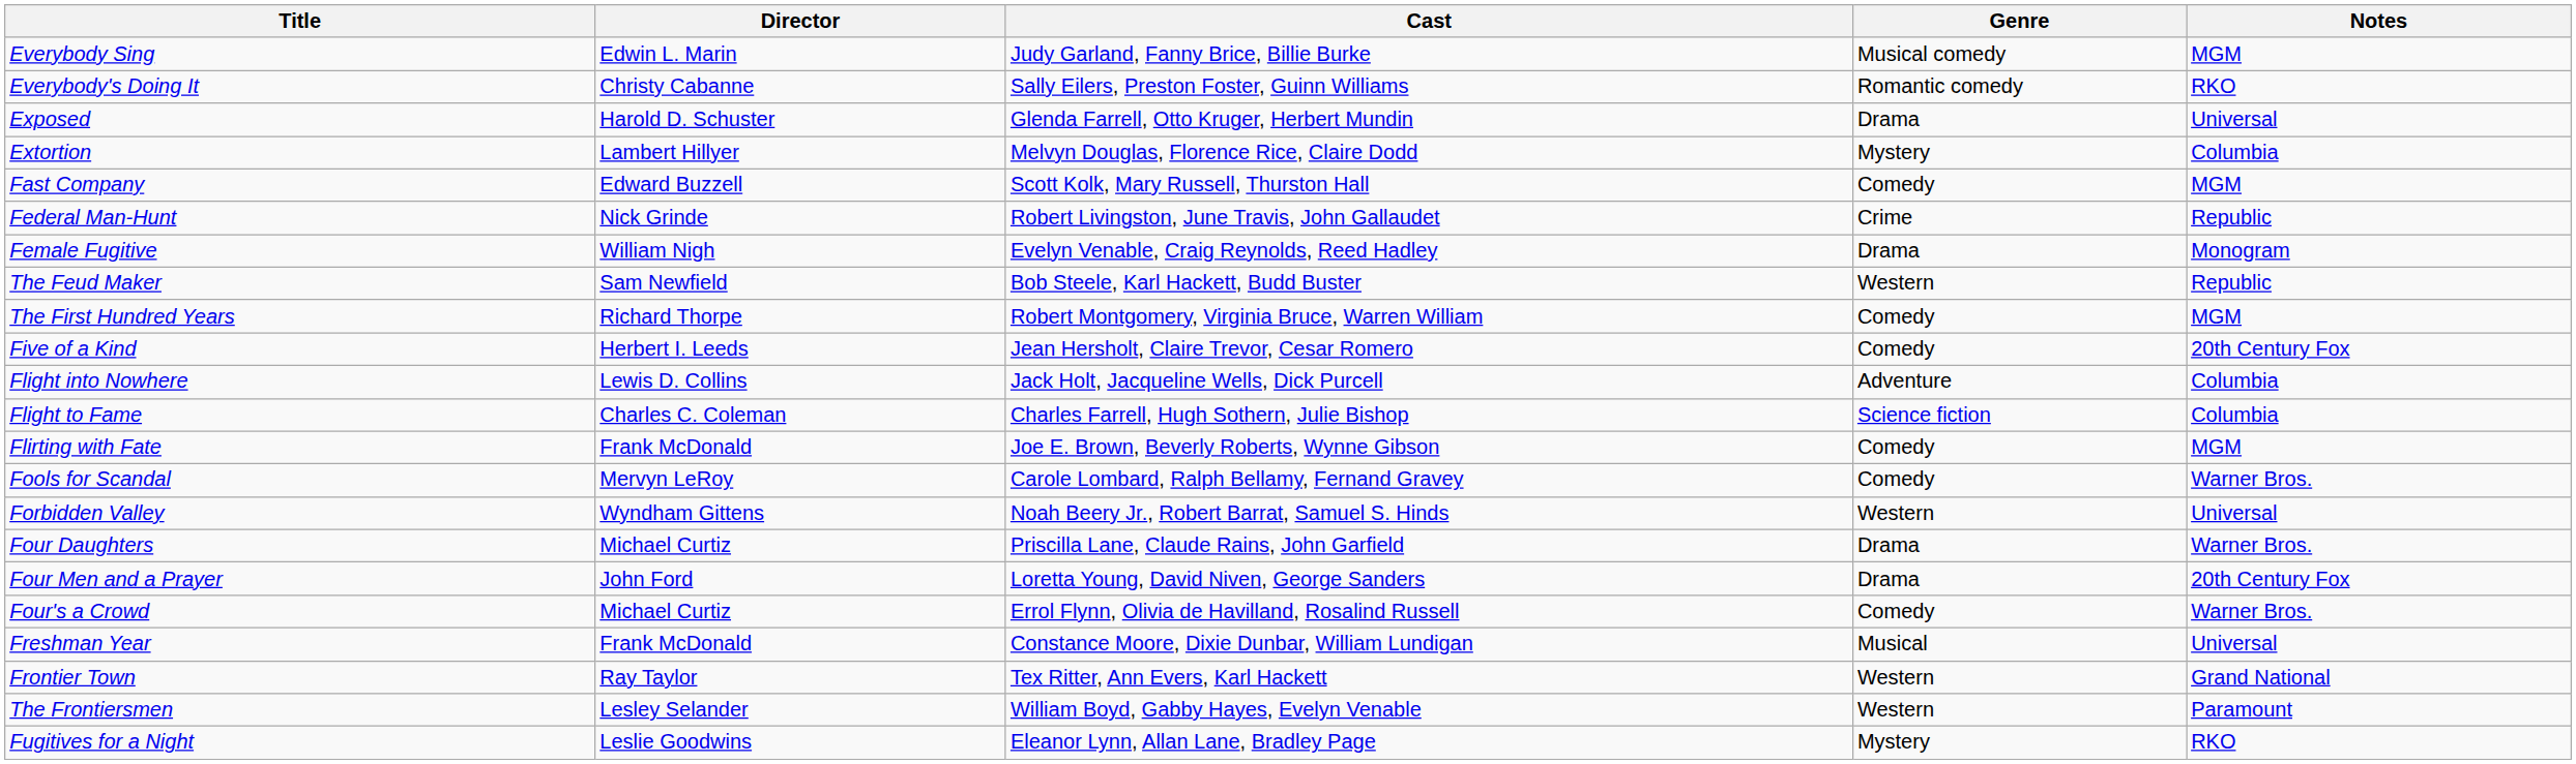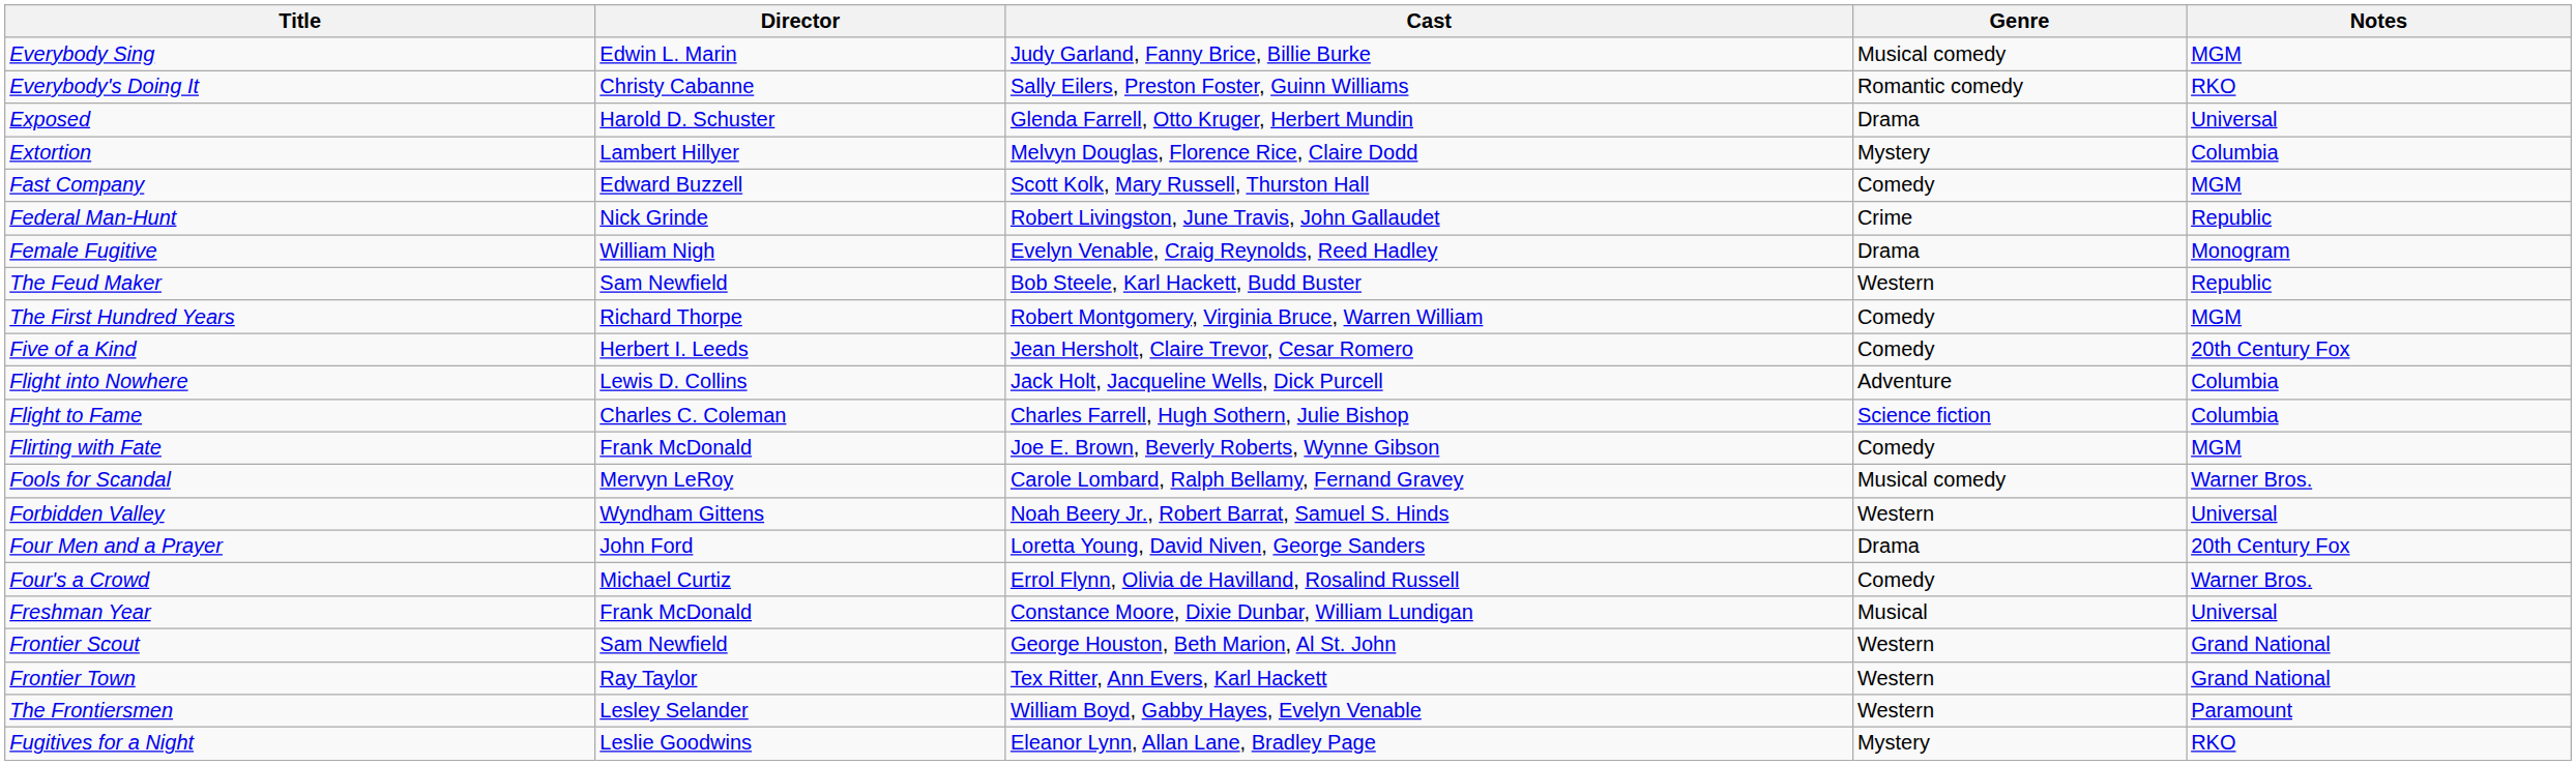 <table class="wikitable" style="width:100%;">
 <tr>
 <th style="width:23%;">Title</th>
 <th style="width:16%;">Director</th>
 <th style="width:33%;">Cast</th>
 <th style="width:13%;">Genre</th>
 <th style="width:15%;">Notes</th>
 </tr>
 <tr>
 <td><em><a href='#'>Everybody Sing</a></em></td>
 <td><a href='#'>Edwin L. Marin</a></td>
 <td><a href='#'>Judy Garland</a>, <a href='#'>Fanny Brice</a>, <a href='#'>Billie Burke</a></td>
 <td>Musical comedy</td>
 <td><a href='#'>MGM</a></td>
 </tr>
 <tr>
 <td><em><a href='#'>Everybody's Doing It</a> </em></td>
 <td><a href='#'>Christy Cabanne</a></td>
 <td><a href='#'>Sally Eilers</a>, <a href='#'>Preston Foster</a>, <a href='#'>Guinn Williams</a></td>
 <td>Romantic comedy</td>
 <td><a href='#'>RKO</a></td>
 </tr>
 <tr>
 <td><em><a href='#'>Exposed</a></em></td>
 <td><a href='#'>Harold D. Schuster</a></td>
 <td><a href='#'>Glenda Farrell</a>, <a href='#'>Otto Kruger</a>, <a href='#'>Herbert Mundin</a></td>
 <td>Drama</td>
 <td><a href='#'>Universal</a></td>
 </tr>
 <tr>
 <td><em><a href='#'>Extortion</a></em></td>
 <td><a href='#'>Lambert Hillyer</a></td>
 <td><a href='#'>Melvyn Douglas</a>, <a href='#'>Florence Rice</a>, <a href='#'>Claire Dodd</a></td>
 <td>Mystery</td>
 <td><a href='#'>Columbia</a></td>
 </tr>
 <tr>
 <td><em><a href='#'>Fast Company</a></em></td>
 <td><a href='#'>Edward Buzzell</a></td>
 <td><a href='#'>Scott Kolk</a>, <a href='#'>Mary Russell</a>, <a href='#'>Thurston Hall</a></td>
 <td>Comedy</td>
 <td><a href='#'>MGM</a></td>
 </tr>
 <tr>
 <td><em><a href='#'>Federal Man-Hunt</a></em></td>
 <td><a href='#'>Nick Grinde</a></td>
 <td><a href='#'>Robert Livingston</a>, <a href='#'>June Travis</a>, <a href='#'>John Gallaudet</a></td>
 <td>Crime</td>
 <td><a href='#'>Republic</a></td>
 </tr>
 <tr>
 <td><em><a href='#'>Female Fugitive</a></em></td>
 <td><a href='#'>William Nigh</a></td>
 <td><a href='#'>Evelyn Venable</a>, <a href='#'>Craig Reynolds</a>, <a href='#'>Reed Hadley</a></td>
 <td>Drama</td>
 <td><a href='#'>Monogram</a></td>
 </tr>
 <tr>
 <td><em><a href='#'>The Feud Maker</a></em></td>
 <td><a href='#'>Sam Newfield</a></td>
 <td><a href='#'>Bob Steele</a>, <a href='#'>Karl Hackett</a>, <a href='#'>Budd Buster</a></td>
 <td>Western</td>
 <td><a href='#'>Republic</a></td>
 </tr>
 <tr>
 <td><em><a href='#'>The First Hundred Years</a></em></td>
 <td><a href='#'>Richard Thorpe</a></td>
 <td><a href='#'>Robert Montgomery</a>, <a href='#'>Virginia Bruce</a>, <a href='#'>Warren William</a></td>
 <td>Comedy</td>
 <td><a href='#'>MGM</a></td>
 </tr>
 <tr>
 <td><em><a href='#'>Five of a Kind</a></em></td>
 <td><a href='#'>Herbert I. Leeds</a></td>
 <td><a href='#'>Jean Hersholt</a>, <a href='#'>Claire Trevor</a>, <a href='#'>Cesar Romero</a></td>
 <td>Comedy</td>
 <td><a href='#'>20th Century Fox</a></td>
 </tr>
 <tr>
 <td><em><a href='#'>Flight into Nowhere</a></em></td>
 <td><a href='#'>Lewis D. Collins</a></td>
 <td><a href='#'>Jack Holt</a>, <a href='#'>Jacqueline Wells</a>, <a href='#'>Dick Purcell</a></td>
 <td>Adventure</td>
 <td><a href='#'>Columbia</a></td>
 </tr>
 <tr>
 <td><em><a href='#'>Flight to Fame</a></em></td>
 <td><a href='#'>Charles C. Coleman</a></td>
 <td><a href='#'>Charles Farrell</a>, <a href='#'>Hugh Sothern</a>, <a href='#'>Julie Bishop</a></td>
 <td><a href='#'>Science fiction</a></td>
 <td><a href='#'>Columbia</a></td>
 </tr>
 <tr>
 <td><em><a href='#'>Flirting with Fate</a></em></td>
 <td><a href='#'>Frank McDonald</a></td>
 <td><a href='#'>Joe E. Brown</a>, <a href='#'>Beverly Roberts</a>, <a href='#'>Wynne Gibson</a></td>
 <td>Comedy</td>
 <td><a href='#'>MGM</a></td>
 </tr>
 <tr>
 <td><em><a href='#'>Fools for Scandal</a></em></td>
 <td><a href='#'>Mervyn LeRoy</a></td>
 <td><a href='#'>Carole Lombard</a>, <a href='#'>Ralph Bellamy</a>, <a href='#'>Fernand Gravey</a></td>
-<td>Comedy</td>
+<td>Musical comedy</td>
 <td><a href='#'>Warner Bros.</a></td>
 </tr>
 <tr>
 <td><em><a href='#'>Forbidden Valley</a></em></td>
 <td><a href='#'>Wyndham Gittens</a></td>
 <td><a href='#'>Noah Beery Jr.</a>, <a href='#'>Robert Barrat</a>, <a href='#'>Samuel S. Hinds</a></td>
 <td>Western</td>
 <td><a href='#'>Universal</a></td>
-</tr>
-<tr>
-<td><em><a href='#'>Four Daughters</a></em></td>
-<td><a href='#'>Michael Curtiz</a></td>
-<td><a href='#'>Priscilla Lane</a>, <a href='#'>Claude Rains</a>, <a href='#'>John Garfield</a></td>
-<td>Drama</td>
-<td><a href='#'>Warner Bros.</a></td>
 </tr>
 <tr>
 <td><em><a href='#'>Four Men and a Prayer</a></em></td>
 <td><a href='#'>John Ford</a></td>
 <td><a href='#'>Loretta Young</a>, <a href='#'>David Niven</a>, <a href='#'>George Sanders</a></td>
 <td>Drama</td>
 <td><a href='#'>20th Century Fox</a></td>
 </tr>
 <tr>
 <td><em><a href='#'>Four's a Crowd</a></em></td>
 <td><a href='#'>Michael Curtiz</a></td>
 <td><a href='#'>Errol Flynn</a>, <a href='#'>Olivia de Havilland</a>, <a href='#'>Rosalind Russell</a></td>
 <td>Comedy</td>
 <td><a href='#'>Warner Bros.</a></td>
 </tr>
 <tr>
 <td><em><a href='#'>Freshman Year</a></em></td>
 <td><a href='#'>Frank McDonald</a></td>
 <td><a href='#'>Constance Moore</a>, <a href='#'>Dixie Dunbar</a>, <a href='#'>William Lundigan</a></td>
 <td>Musical</td>
 <td><a href='#'>Universal</a></td>
 </tr>
 <tr>
+<td><em><a href='#'>Frontier Scout</a></em></td>
+<td><a href='#'>Sam Newfield</a></td>
+<td><a href='#'>George Houston</a>, <a href='#'>Beth Marion</a>, <a href='#'>Al St. John</a></td>
+<td>Western</td>
+<td><a href='#'>Grand National</a></td>
+</tr>
+<tr>
 <td><em><a href='#'>Frontier Town</a></em></td>
 <td><a href='#'>Ray Taylor</a></td>
 <td><a href='#'>Tex Ritter</a>, <a href='#'>Ann Evers</a>, <a href='#'>Karl Hackett</a></td>
 <td>Western</td>
 <td><a href='#'>Grand National</a></td>
 </tr>
 <tr>
 <td><em><a href='#'>The Frontiersmen</a></em></td>
 <td><a href='#'>Lesley Selander</a></td>
 <td><a href='#'>William Boyd</a>, <a href='#'>Gabby Hayes</a>, <a href='#'>Evelyn Venable</a></td>
 <td>Western</td>
 <td><a href='#'>Paramount</a></td>
 </tr>
 <tr>
 <td><em><a href='#'>Fugitives for a Night</a></em></td>
 <td><a href='#'>Leslie Goodwins</a></td>
 <td><a href='#'>Eleanor Lynn</a>, <a href='#'>Allan Lane</a>, <a href='#'>Bradley Page</a></td>
 <td>Mystery</td>
 <td><a href='#'>RKO</a></td>
 </tr>
 </table>
